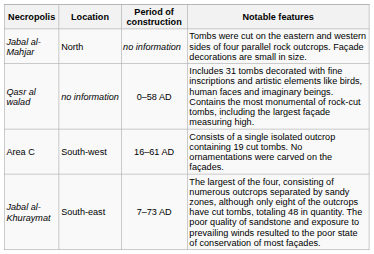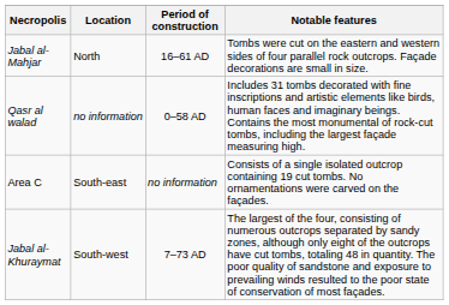 <table class="wikitable sortable" style="font-size: 95%;">
 <tr bgcolor="efefef">
 </tr>
 <tr>
 <th>Necropolis</th>
 <th>Location</th>
 <th>Period of construction</th>
 <th>Notable features</th>
 </tr>
 <tr>
 <td><em>Jabal al-Mahjar</em></td>
 <td>North</td>
-<td><em>no information</em></td>
+<td align="center">16–61 AD</td>
 <td>Tombs were cut on the eastern and western sides of four parallel rock outcrops. Façade decorations are small in size.</td>
 </tr>
 <tr>
 <td><em>Qasr al walad</em></td>
 <td><em>no information</em></td>
 <td align="center">0–58 AD</td>
 <td>Includes 31 tombs decorated with fine inscriptions and artistic elements like birds, human faces and imaginary beings. Contains the most monumental of rock-cut tombs, including the largest façade measuring  high.</td>
 </tr>
 <tr>
 <td>Area C</td>
-<td>South-west</td>
-<td align="center">16–61 AD</td>
+<td>South-east</td>
+<td><em>no information</em></td>
 <td>Consists of a single isolated outcrop containing 19 cut tombs. No ornamentations were carved on the façades.</td>
 </tr>
 <tr>
 <td><em>Jabal al-Khuraymat</em></td>
-<td>South-east</td>
+<td>South-west</td>
 <td align="center">7–73 AD</td>
 <td>The largest of the four, consisting of numerous outcrops separated by sandy zones, although only eight of the outcrops have cut tombs, totaling 48 in quantity. The poor quality of sandstone and exposure to prevailing winds resulted to the poor state of conservation of most façades.</td>
 </tr>
 </table>
